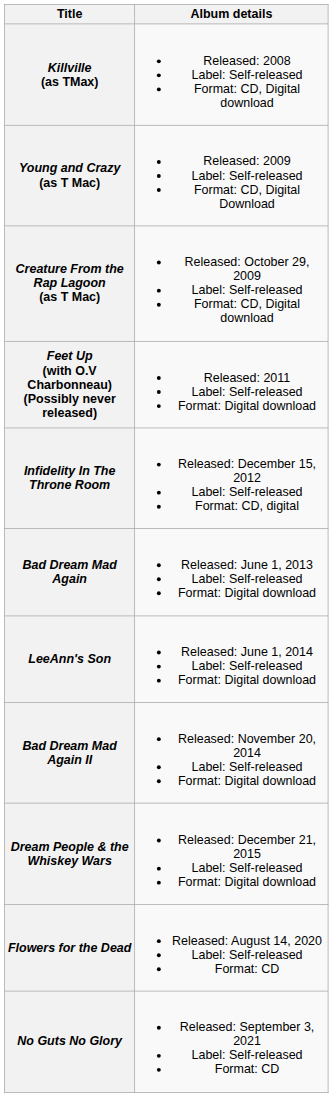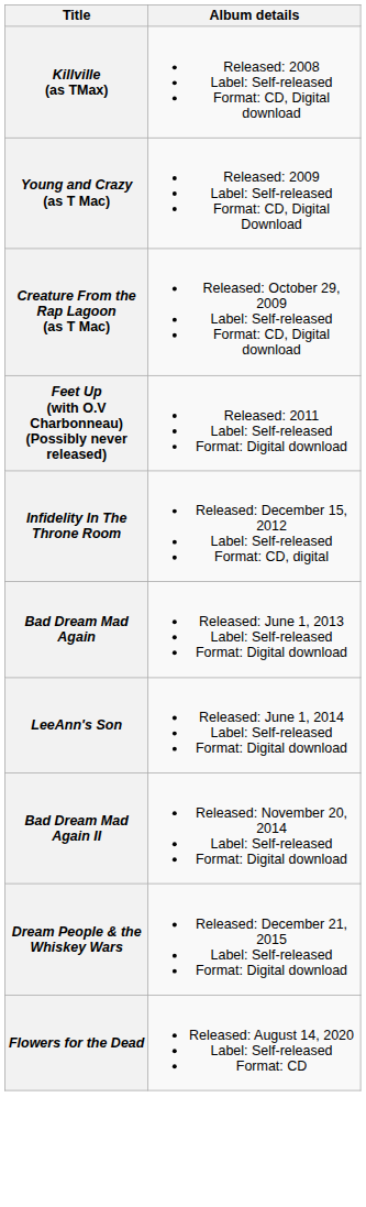 <table class="wikitable plainrowheaders" style="text-align:center;">
 <tr>
 <th scope="col" style="width:10em;">Title</th>
 <th scope="col" style="width:15em;">Album details</th>
 </tr>
 <tr>
 <th scope="row"><em>Killville</em><br>(as TMax)</th>
 <td><br><ul><li>Released: 2008</li><li>Label: Self-released</li><li>Format: CD, Digital download</li></ul></td>
 </tr>
 <tr>
 <th scope="row"><em>Young and Crazy</em><br>(as T Mac)</th>
 <td><br><ul><li>Released: 2009</li><li>Label: Self-released</li><li>Format: CD, Digital Download</li></ul></td>
 </tr>
 <tr>
 <th scope="row"><em>Creature From the Rap Lagoon</em><br>(as T Mac)</th>
 <td><br><ul><li>Released: October 29, 2009</li><li>Label: Self-released</li><li>Format: CD, Digital download</li></ul></td>
 </tr>
 <tr>
 <th scope="row"><em>Feet Up</em><br>(with O.V Charbonneau)<br><strong>(Possibly never released)</strong></th>
 <td><br><ul><li>Released: 2011</li><li>Label: Self-released</li><li>Format: Digital download</li></ul></td>
 </tr>
 <tr>
 <th scope="row"><em>Infidelity In The Throne Room</em></th>
 <td><br><ul><li>Released: December 15, 2012</li><li>Label: Self-released</li><li>Format: CD, digital</li></ul></td>
 </tr>
 <tr>
 <th scope="row"><em>Bad Dream Mad Again</em></th>
 <td><br><ul><li>Released: June 1, 2013</li><li>Label: Self-released</li><li>Format: Digital download</li></ul></td>
 </tr>
 <tr>
 <th scope="row"><em>LeeAnn's Son</em></th>
 <td><br><ul><li>Released: June 1, 2014</li><li>Label: Self-released</li><li>Format: Digital download</li></ul></td>
 </tr>
 <tr>
 <th scope="row"><em>Bad Dream Mad Again II</em></th>
 <td><br><ul><li>Released: November 20, 2014</li><li>Label: Self-released</li><li>Format: Digital download</li></ul></td>
 </tr>
 <tr>
 <th scope="row"><em>Dream People & the Whiskey Wars</em></th>
 <td><br><ul><li>Released: December 21, 2015</li><li>Label: Self-released</li><li>Format: Digital download</li></ul></td>
 </tr>
 <tr>
 <th scope="row"><em>Flowers for the Dead</em></th>
 <td><br><ul><li>Released: August 14, 2020</li><li>Label: Self-released</li><li>Format: CD</li></ul></td>
 </tr>
-<tr>
-<th scope="row"><em>No Guts No Glory</em></th>
-<td><br><ul><li>Released: September 3, 2021</li><li>Label: Self-released</li><li>Format: CD</li></ul></td>
-</tr>
 </table>
